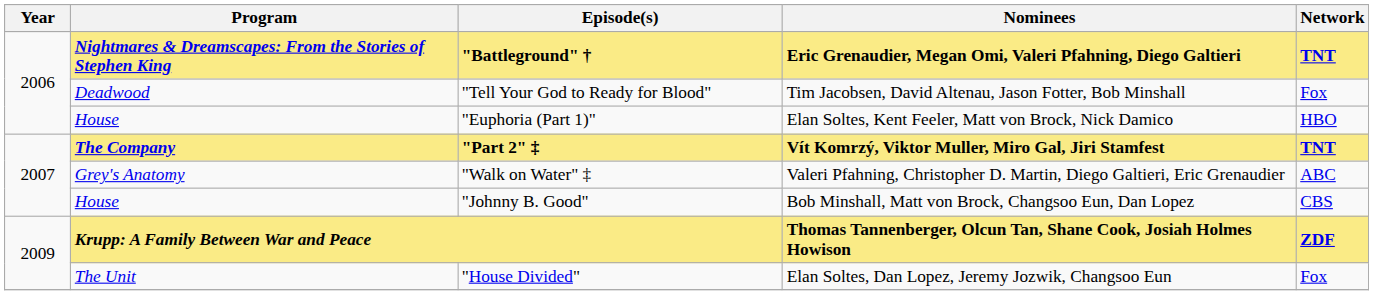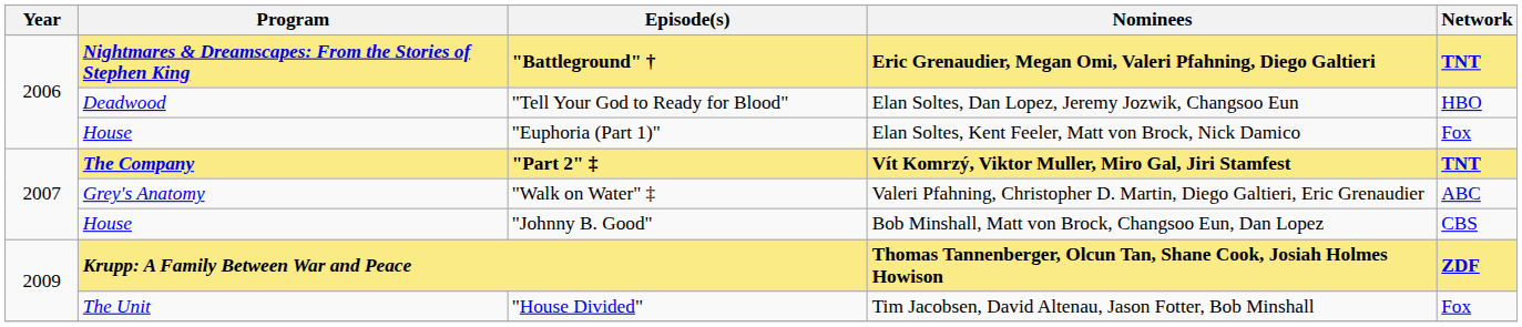 <table class="wikitable" style="width:100%">
 <tr bgcolor="#bebebe">
 <th width="5%">Year</th>
 <th width="30%">Program</th>
 <th width="25%">Episode(s)</th>
 <th width="40%">Nominees</th>
 <th width="5%">Network</th>
 </tr>
 <tr>
 <td rowspan="3" style="text-align:center;">2006 <br></td>
 <td style="background:#FAEB86;"><strong><em><a href='#'>Nightmares & Dreamscapes: From the Stories of Stephen King</a></em></strong></td>
 <td style="background:#FAEB86;"><strong>"Battleground" †</strong></td>
 <td style="background:#FAEB86;"><strong>Eric Grenaudier, Megan Omi, Valeri Pfahning, Diego Galtieri</strong></td>
 <td style="background:#FAEB86;"><strong><a href='#'>TNT</a></strong></td>
 </tr>
 <tr>
 <td><em><a href='#'>Deadwood</a></em></td>
 <td>"Tell Your God to Ready for Blood"</td>
-<td>Tim Jacobsen, David Altenau, Jason Fotter, Bob Minshall</td>
-<td><a href='#'>Fox</a></td>
+<td>Elan Soltes, Dan Lopez, Jeremy Jozwik, Changsoo Eun</td>
+<td><a href='#'>HBO</a></td>
 </tr>
 <tr>
 <td><em><a href='#'>House</a></em></td>
 <td>"Euphoria (Part 1)"</td>
 <td>Elan Soltes, Kent Feeler, Matt von Brock, Nick Damico</td>
-<td><a href='#'>HBO</a></td>
+<td><a href='#'>Fox</a></td>
 </tr>
 <tr>
 <td rowspan="3" style="text-align:center;">2007 <br></td>
 <td style="background:#FAEB86;"><strong><em><a href='#'>The Company</a></em></strong></td>
 <td style="background:#FAEB86;"><strong>"Part 2" ‡</strong></td>
 <td style="background:#FAEB86;"><strong>Vít Komrzý, Viktor Muller, Miro Gal, Jiri Stamfest</strong></td>
 <td style="background:#FAEB86;"><strong><a href='#'>TNT</a></strong></td>
 </tr>
 <tr>
 <td><em><a href='#'>Grey's Anatomy</a></em></td>
 <td>"Walk on Water" ‡</td>
 <td>Valeri Pfahning, Christopher D. Martin, Diego Galtieri, Eric Grenaudier</td>
 <td><a href='#'>ABC</a></td>
 </tr>
 <tr>
 <td><em><a href='#'>House</a></em></td>
 <td>"Johnny B. Good"</td>
 <td>Bob Minshall, Matt von Brock, Changsoo Eun, Dan Lopez</td>
 <td><a href='#'>CBS</a></td>
 </tr>
 <tr>
 <td rowspan="2" style="text-align:center;">2009 <br></td>
 <td colspan="2" style="background:#FAEB86;"><strong><em>Krupp: A Family Between War and Peace</em></strong></td>
 <td style="background:#FAEB86;"><strong>Thomas Tannenberger, Olcun Tan, Shane Cook, Josiah Holmes Howison</strong></td>
 <td style="background:#FAEB86;"><strong><a href='#'>ZDF</a></strong></td>
 </tr>
 <tr>
 <td><em><a href='#'>The Unit</a></em></td>
 <td>"<a href='#'>House Divided</a>"</td>
-<td>Elan Soltes, Dan Lopez, Jeremy Jozwik, Changsoo Eun</td>
+<td>Tim Jacobsen, David Altenau, Jason Fotter, Bob Minshall</td>
 <td><a href='#'>Fox</a></td>
 </tr>
 <tr>
 </tr>
 </table>
